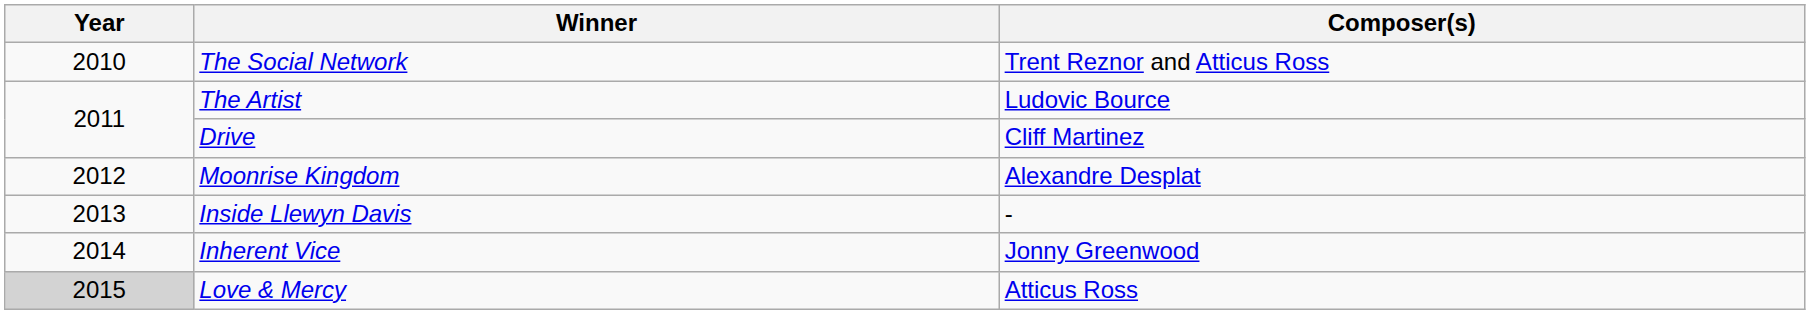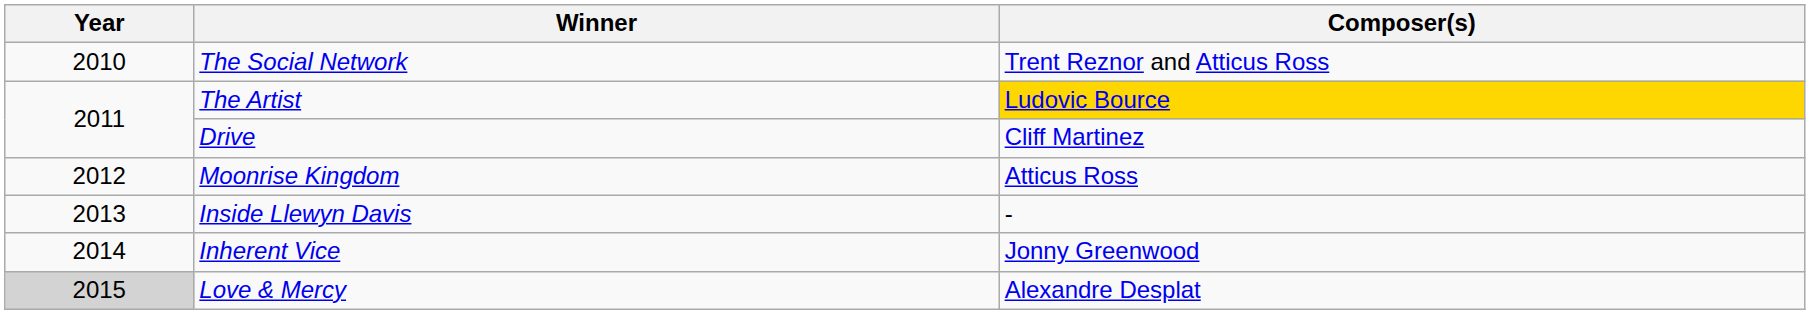 <table class="wikitable" width="95%" cellpadding="5">
 <tr>
 <th width="100"><strong>Year</strong></th>
 <th width="450"><strong>Winner</strong></th>
 <th width="450"><strong>Composer(s)</strong></th>
 </tr>
 <tr>
 <td style="text-align:center;">2010</td>
 <td><em><a href='#'>The Social Network</a></em></td>
 <td><a href='#'>Trent Reznor</a> and <a href='#'>Atticus Ross</a></td>
 </tr>
 <tr>
 <td rowspan="2" style="text-align:center;">2011</td>
 <td><em><a href='#'>The Artist</a></em></td>
-<td><a href='#'>Ludovic Bource</a></td>
+<td style="background: gold;"><a href='#'>Ludovic Bource</a></td>
 </tr>
 <tr>
 <td><em><a href='#'>Drive</a></em></td>
 <td><a href='#'>Cliff Martinez</a></td>
 </tr>
 <tr>
 <td style="text-align:center;">2012</td>
 <td><em><a href='#'>Moonrise Kingdom</a></em></td>
-<td><a href='#'>Alexandre Desplat</a></td>
+<td><a href='#'>Atticus Ross</a></td>
 </tr>
 <tr>
 <td style="text-align:center;">2013</td>
 <td><em><a href='#'>Inside Llewyn Davis</a></em></td>
 <td>-</td>
 </tr>
 <tr>
 <td style="text-align:center;">2014</td>
 <td><em><a href='#'>Inherent Vice</a></em></td>
 <td><a href='#'>Jonny Greenwood</a></td>
 </tr>
 <tr>
 <td style="background: lightgrey; text-align:center;">2015</td>
 <td><em><a href='#'>Love & Mercy</a></em></td>
-<td><a href='#'>Atticus Ross</a></td>
+<td><a href='#'>Alexandre Desplat</a></td>
 </tr>
 </table>
